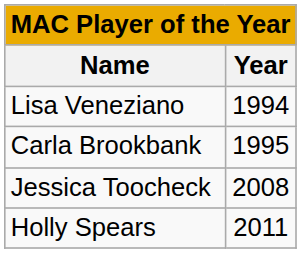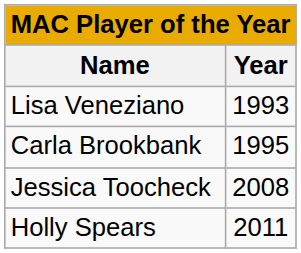 <table class="wikitable">
 <tr>
 <th colspan=2 style="background:#eaab00;">MAC Player of the Year</th>
 </tr>
 <tr>
 <th>Name</th>
 <th>Year</th>
 </tr>
 <tr>
 <td>Lisa Veneziano</td>
-<td align=center>1994</td>
+<td align=center>1993</td>
 </tr>
 <tr>
 <td>Carla Brookbank</td>
 <td align=center>1995</td>
 </tr>
 <tr>
 <td>Jessica Toocheck</td>
 <td align=center>2008</td>
 </tr>
 <tr>
 <td>Holly Spears</td>
 <td align=center>2011</td>
 </tr>
 </table>
